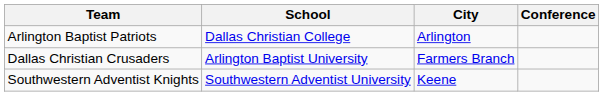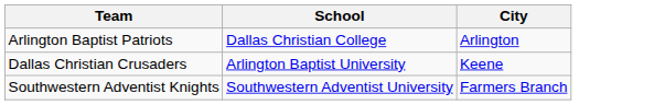 <table class="sortable wikitable">
 <tr>
 <th>Team</th>
 <th>School</th>
 <th>City</th>
-<th>Conference</th>
 </tr>
 <tr>
 <td>Arlington Baptist Patriots</td>
 <td><a href='#'>Dallas Christian College</a></td>
 <td><a href='#'>Arlington</a></td>
-<td></td>
 </tr>
 <tr>
 <td>Dallas Christian Crusaders</td>
 <td><a href='#'>Arlington Baptist University</a> </td>
-<td><a href='#'>Farmers Branch</a></td>
-<td></td>
+<td><a href='#'>Keene</a></td>
 </tr>
 <tr>
 <td>Southwestern Adventist Knights</td>
 <td><a href='#'>Southwestern Adventist University</a> </td>
-<td><a href='#'>Keene</a></td>
-<td></td>
+<td><a href='#'>Farmers Branch</a></td>
 </tr>
 </table>
